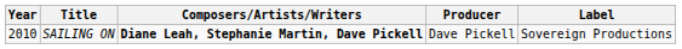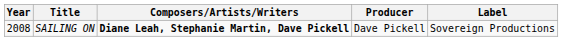 <table class="wikitable">
 <tr>
 <th>Year</th>
 <th>Title</th>
 <th>Composers/Artists/Writers</th>
 <th>Producer</th>
 <th>Label</th>
 </tr>
 <tr>
-<td>2010</td>
+<td>2008</td>
 <td><em>SAILING ON</em></td>
 <td><strong>Diane Leah, Stephanie Martin, Dave Pickell</strong></td>
 <td>Dave Pickell</td>
 <td>Sovereign Productions</td>
 </tr>
 </table>
